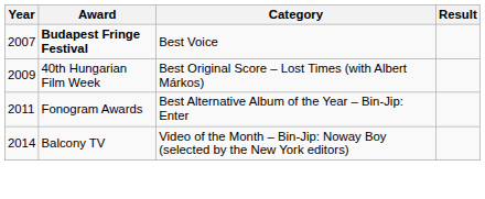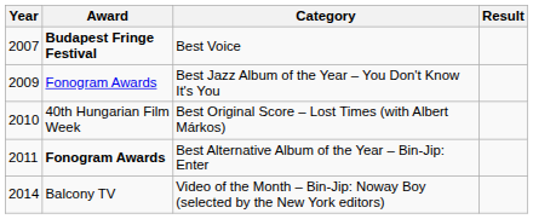 <table class="wikitable sortable">
 <tr>
 <th>Year</th>
 <th>Award</th>
 <th>Category</th>
 <th>Result</th>
 </tr>
 <tr>
 <td>2007</td>
 <td><strong>Budapest Fringe Festival</strong></td>
 <td>Best Voice</td>
 <td></td>
 </tr>
 <tr>
 <td>2009</td>
+<td><a href='#'>Fonogram Awards</a></td>
+<td>Best Jazz Album of the Year – You Don't Know It's You</td>
+<td></td>
+</tr>
+<tr>
+<td>2010</td>
 <td>40th Hungarian Film Week</td>
 <td>Best Original Score – Lost Times (with Albert Márkos)</td>
 <td></td>
 </tr>
 <tr>
 <td>2011</td>
-<td>Fonogram Awards</td>
+<td><strong>Fonogram Awards</strong></td>
 <td>Best Alternative Album of the Year – Bin-Jip: Enter</td>
 <td></td>
 </tr>
 <tr>
 <td>2014</td>
 <td>Balcony TV</td>
 <td>Video of the Month – Bin-Jip: Noway Boy (selected by the New York editors)</td>
 <td></td>
 </tr>
 </table>
